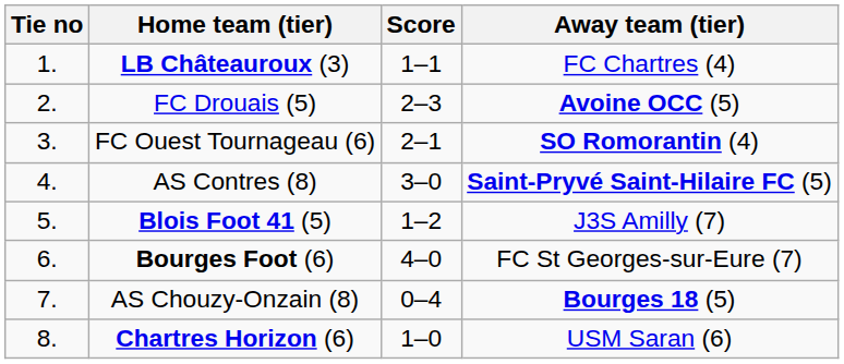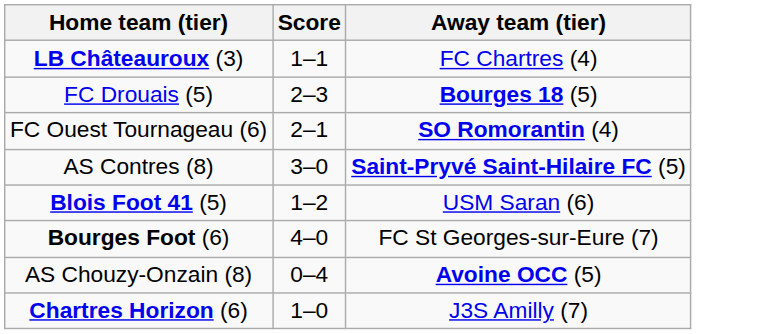 <table class="wikitable" style="text-align: center">
 <tr>
-<th>Tie no</th>
 <th>Home team (tier)</th>
 <th>Score</th>
 <th>Away team (tier)</th>
 </tr>
 <tr>
-<td>1.</td>
 <td><strong><a href='#'>LB Châteauroux</a></strong> (3)</td>
 <td>1–1 </td>
 <td><a href='#'>FC Chartres</a> (4)</td>
 </tr>
 <tr>
-<td>2.</td>
 <td><a href='#'>FC Drouais</a> (5)</td>
 <td>2–3</td>
-<td><strong><a href='#'>Avoine OCC</a></strong> (5)</td>
+<td><strong><a href='#'>Bourges 18</a></strong> (5)</td>
 </tr>
 <tr>
-<td>3.</td>
 <td>FC Ouest Tournageau (6)</td>
 <td>2–1</td>
 <td><strong><a href='#'>SO Romorantin</a></strong> (4)</td>
 </tr>
 <tr>
-<td>4.</td>
 <td>AS Contres (8)</td>
 <td>3–0</td>
 <td><strong><a href='#'>Saint-Pryvé Saint-Hilaire FC</a></strong> (5)</td>
 </tr>
 <tr>
-<td>5.</td>
 <td><strong><a href='#'>Blois Foot 41</a></strong> (5)</td>
 <td>1–2</td>
-<td><a href='#'>J3S Amilly</a> (7)</td>
+<td><a href='#'>USM Saran</a> (6)</td>
 </tr>
 <tr>
-<td>6.</td>
 <td><strong>Bourges Foot</strong> (6)</td>
 <td>4–0</td>
 <td>FC St Georges-sur-Eure (7)</td>
 </tr>
 <tr>
-<td>7.</td>
 <td>AS Chouzy-Onzain (8)</td>
 <td>0–4</td>
-<td><strong><a href='#'>Bourges 18</a></strong> (5)</td>
+<td><strong><a href='#'>Avoine OCC</a></strong> (5)</td>
 </tr>
 <tr>
-<td>8.</td>
 <td><strong><a href='#'>Chartres Horizon</a></strong> (6)</td>
 <td>1–0</td>
-<td><a href='#'>USM Saran</a> (6)</td>
+<td><a href='#'>J3S Amilly</a> (7)</td>
 </tr>
 </table>
